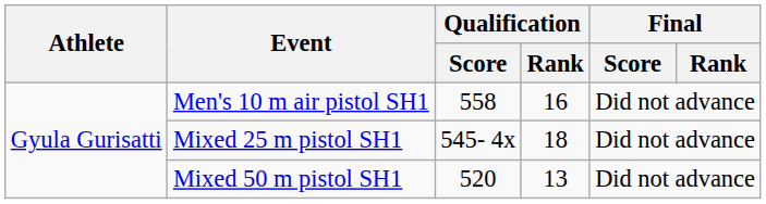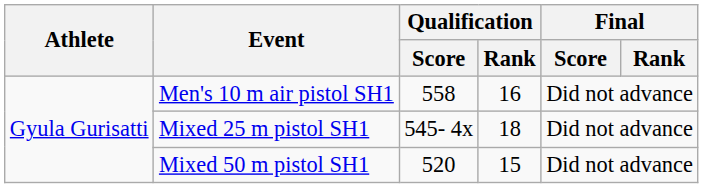 <table class=wikitable>
 <tr>
 <th rowspan="2">Athlete</th>
 <th rowspan="2">Event</th>
 <th colspan="2">Qualification</th>
 <th colspan="2">Final</th>
 </tr>
 <tr>
 <th>Score</th>
 <th>Rank</th>
 <th>Score</th>
 <th>Rank</th>
 </tr>
 <tr align=center>
 <td align=left rowspan=3><a href='#'>Gyula Gurisatti</a></td>
 <td align=left><a href='#'>Men's 10 m air pistol SH1</a></td>
 <td>558</td>
 <td>16</td>
 <td colspan=2>Did not advance</td>
 </tr>
 <tr align=center>
 <td align=left><a href='#'>Mixed 25 m pistol SH1</a></td>
 <td>545- 4x</td>
 <td>18</td>
 <td colspan=2>Did not advance</td>
 </tr>
 <tr align=center>
 <td align=left><a href='#'>Mixed 50 m pistol SH1</a></td>
 <td>520</td>
-<td>13</td>
+<td>15</td>
 <td colspan=2>Did not advance</td>
 </tr>
 </table>
